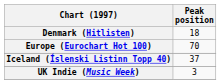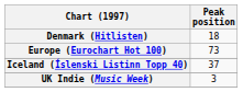 <table class="wikitable sortable plainrowheaders" style="text-align:center">
 <tr>
 <th scope="col">Chart (1997)</th>
 <th scope="col">Peak<br>position</th>
 </tr>
 <tr>
 <th scope="row">Denmark (<a href='#'>Hitlisten</a>)</th>
 <td>18</td>
 </tr>
 <tr>
 <th scope="row">Europe (<a href='#'>Eurochart Hot 100</a>)</th>
-<td>70</td>
+<td>73</td>
 </tr>
 <tr>
 </tr>
 <tr>
 <th scope="row">Iceland (<a href='#'>Íslenski Listinn Topp 40</a>)</th>
 <td>37</td>
 </tr>
 <tr>
 </tr>
 <tr>
 </tr>
 <tr>
 </tr>
 <tr>
 <th scope="row">UK Indie (<em><a href='#'>Music Week</a></em>)</th>
 <td align=center>3</td>
 </tr>
 <tr>
 </tr>
 <tr>
 </tr>
 </table>
